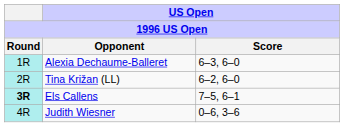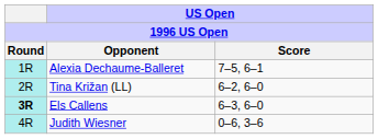 <table class="wikitable collapsible collapsed">
 <tr>
 <th></th>
 <th colspan=2 style="background:#ccf;"><a href='#'>US Open</a></th>
 </tr>
 <tr>
 <th colspan=3 style="background:#ccf;"><a href='#'>1996 US Open</a></th>
 </tr>
 <tr>
 <th>Round</th>
 <th width=225>Opponent</th>
 <th width=210>Score</th>
 </tr>
 <tr>
 <td style="text-align:center; background:#afeeee;">1R</td>
 <td> <a href='#'>Alexia Dechaume-Balleret</a></td>
-<td>6–3, 6–0</td>
+<td>7–5, 6–1</td>
 </tr>
 <tr>
 <td style="text-align:center; background:#afeeee;">2R</td>
 <td> <a href='#'>Tina Križan</a> (LL)</td>
 <td>6–2, 6–0</td>
 </tr>
 <tr>
 <td style="text-align:center; background:#afeeee;"><strong>3R</strong></td>
 <td> <a href='#'>Els Callens</a></td>
-<td>7–5, 6–1</td>
+<td>6–3, 6–0</td>
 </tr>
 <tr>
 <td style="text-align:center; background:#afeeee;">4R</td>
 <td> <a href='#'>Judith Wiesner</a></td>
 <td>0–6, 3–6</td>
 </tr>
 </table>
